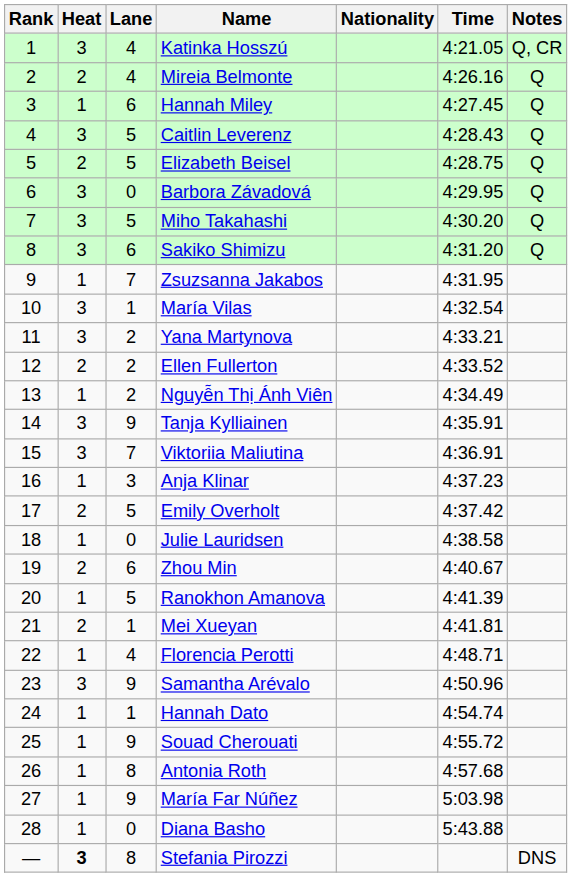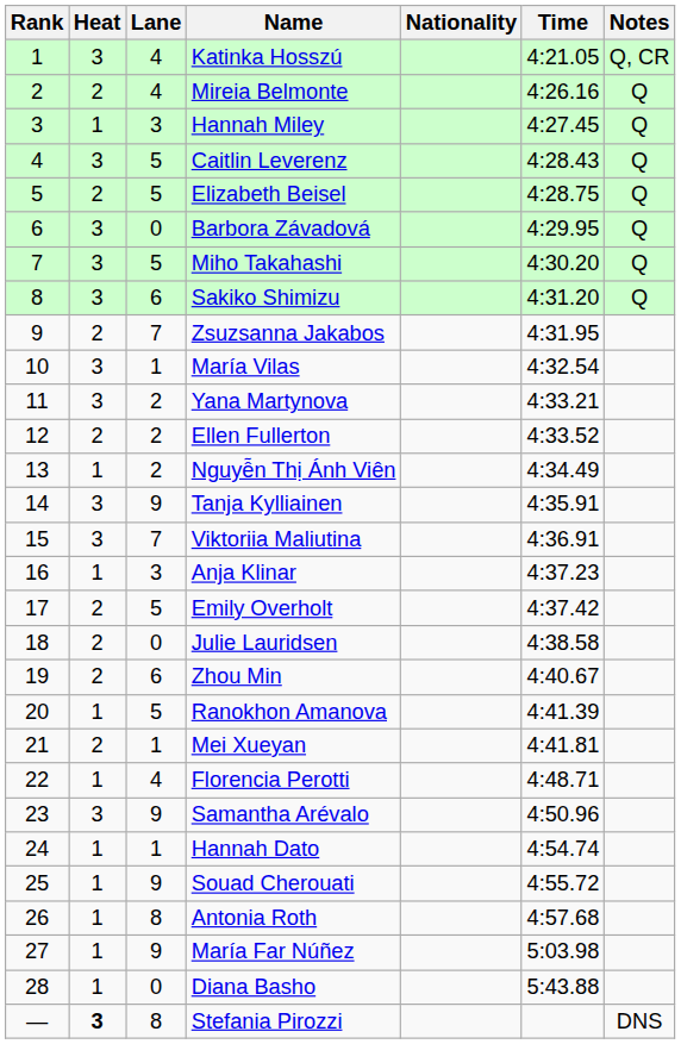 <table class="wikitable sortable" style="text-align:center">
 <tr>
 <th>Rank</th>
 <th>Heat</th>
 <th>Lane</th>
 <th>Name</th>
 <th>Nationality</th>
 <th>Time</th>
 <th>Notes</th>
 </tr>
 <tr bgcolor=ccffcc>
 <td>1</td>
 <td>3</td>
 <td>4</td>
 <td align=left><a href='#'>Katinka Hosszú</a></td>
 <td align=left></td>
 <td>4:21.05</td>
 <td>Q, CR</td>
 </tr>
 <tr bgcolor=ccffcc>
 <td>2</td>
 <td>2</td>
 <td>4</td>
 <td align=left><a href='#'>Mireia Belmonte</a></td>
 <td align=left></td>
 <td>4:26.16</td>
 <td>Q</td>
 </tr>
 <tr bgcolor=ccffcc>
 <td>3</td>
 <td>1</td>
-<td>6</td>
+<td>3</td>
 <td align=left><a href='#'>Hannah Miley</a></td>
 <td align=left></td>
 <td>4:27.45</td>
 <td>Q</td>
 </tr>
 <tr bgcolor=ccffcc>
 <td>4</td>
 <td>3</td>
 <td>5</td>
 <td align=left><a href='#'>Caitlin Leverenz</a></td>
 <td align=left></td>
 <td>4:28.43</td>
 <td>Q</td>
 </tr>
 <tr bgcolor=ccffcc>
 <td>5</td>
 <td>2</td>
 <td>5</td>
 <td align=left><a href='#'>Elizabeth Beisel</a></td>
 <td align=left></td>
 <td>4:28.75</td>
 <td>Q</td>
 </tr>
 <tr bgcolor=ccffcc>
 <td>6</td>
 <td>3</td>
 <td>0</td>
 <td align=left><a href='#'>Barbora Závadová</a></td>
 <td align=left></td>
 <td>4:29.95</td>
 <td>Q</td>
 </tr>
 <tr bgcolor=ccffcc>
 <td>7</td>
 <td>3</td>
 <td>5</td>
 <td align=left><a href='#'>Miho Takahashi</a></td>
 <td align=left></td>
 <td>4:30.20</td>
 <td>Q</td>
 </tr>
 <tr bgcolor=ccffcc>
 <td>8</td>
 <td>3</td>
 <td>6</td>
 <td align=left><a href='#'>Sakiko Shimizu</a></td>
 <td align=left></td>
 <td>4:31.20</td>
 <td>Q</td>
 </tr>
 <tr>
 <td>9</td>
-<td>1</td>
+<td>2</td>
 <td>7</td>
 <td align=left><a href='#'>Zsuzsanna Jakabos</a></td>
 <td align=left></td>
 <td>4:31.95</td>
 <td></td>
 </tr>
 <tr>
 <td>10</td>
 <td>3</td>
 <td>1</td>
 <td align=left><a href='#'>María Vilas</a></td>
 <td align=left></td>
 <td>4:32.54</td>
 <td></td>
 </tr>
 <tr>
 <td>11</td>
 <td>3</td>
 <td>2</td>
 <td align=left><a href='#'>Yana Martynova</a></td>
 <td align=left></td>
 <td>4:33.21</td>
 <td></td>
 </tr>
 <tr>
 <td>12</td>
 <td>2</td>
 <td>2</td>
 <td align=left><a href='#'>Ellen Fullerton</a></td>
 <td align=left></td>
 <td>4:33.52</td>
 <td></td>
 </tr>
 <tr>
 <td>13</td>
 <td>1</td>
 <td>2</td>
 <td align=left><a href='#'>Nguyễn Thị Ánh Viên</a></td>
 <td align=left></td>
 <td>4:34.49</td>
 <td></td>
 </tr>
 <tr>
 <td>14</td>
 <td>3</td>
 <td>9</td>
 <td align=left><a href='#'>Tanja Kylliainen</a></td>
 <td align=left></td>
 <td>4:35.91</td>
 <td></td>
 </tr>
 <tr>
 <td>15</td>
 <td>3</td>
 <td>7</td>
 <td align=left><a href='#'>Viktoriia Maliutina</a></td>
 <td align=left></td>
 <td>4:36.91</td>
 <td></td>
 </tr>
 <tr>
 <td>16</td>
 <td>1</td>
 <td>3</td>
 <td align=left><a href='#'>Anja Klinar</a></td>
 <td align=left></td>
 <td>4:37.23</td>
 <td></td>
 </tr>
 <tr>
 <td>17</td>
 <td>2</td>
 <td>5</td>
 <td align=left><a href='#'>Emily Overholt</a></td>
 <td align=left></td>
 <td>4:37.42</td>
 <td></td>
 </tr>
 <tr>
 <td>18</td>
-<td>1</td>
+<td>2</td>
 <td>0</td>
 <td align=left><a href='#'>Julie Lauridsen</a></td>
 <td align=left></td>
 <td>4:38.58</td>
 <td></td>
 </tr>
 <tr>
 <td>19</td>
 <td>2</td>
 <td>6</td>
 <td align=left><a href='#'>Zhou Min</a></td>
 <td align=left></td>
 <td>4:40.67</td>
 <td></td>
 </tr>
 <tr>
 <td>20</td>
 <td>1</td>
 <td>5</td>
 <td align=left><a href='#'>Ranokhon Amanova</a></td>
 <td align=left></td>
 <td>4:41.39</td>
 <td></td>
 </tr>
 <tr>
 <td>21</td>
 <td>2</td>
 <td>1</td>
 <td align=left><a href='#'>Mei Xueyan</a></td>
 <td align=left></td>
 <td>4:41.81</td>
 <td></td>
 </tr>
 <tr>
 <td>22</td>
 <td>1</td>
 <td>4</td>
 <td align=left><a href='#'>Florencia Perotti</a></td>
 <td align=left></td>
 <td>4:48.71</td>
 <td></td>
 </tr>
 <tr>
 <td>23</td>
 <td>3</td>
 <td>9</td>
 <td align=left><a href='#'>Samantha Arévalo</a></td>
 <td align=left></td>
 <td>4:50.96</td>
 <td></td>
 </tr>
 <tr>
 <td>24</td>
 <td>1</td>
 <td>1</td>
 <td align=left><a href='#'>Hannah Dato</a></td>
 <td align=left></td>
 <td>4:54.74</td>
 <td></td>
 </tr>
 <tr>
 <td>25</td>
 <td>1</td>
 <td>9</td>
 <td align=left><a href='#'>Souad Cherouati</a></td>
 <td align=left></td>
 <td>4:55.72</td>
 <td></td>
 </tr>
 <tr>
 <td>26</td>
 <td>1</td>
 <td>8</td>
 <td align=left><a href='#'>Antonia Roth</a></td>
 <td align=left></td>
 <td>4:57.68</td>
 <td></td>
 </tr>
 <tr>
 <td>27</td>
 <td>1</td>
 <td>9</td>
 <td align=left><a href='#'>María Far Núñez</a></td>
 <td align=left></td>
 <td>5:03.98</td>
 <td></td>
 </tr>
 <tr>
 <td>28</td>
 <td>1</td>
 <td>0</td>
 <td align=left><a href='#'>Diana Basho</a></td>
 <td align=left></td>
 <td>5:43.88</td>
 <td></td>
 </tr>
 <tr>
 <td>—</td>
 <td><strong>3</strong></td>
 <td>8</td>
 <td align=left><a href='#'>Stefania Pirozzi</a></td>
 <td align=left></td>
 <td></td>
 <td>DNS</td>
 </tr>
 </table>
